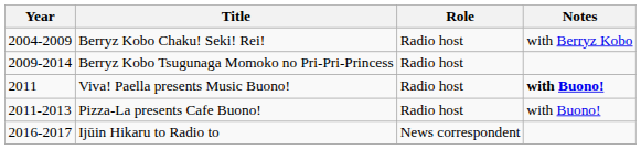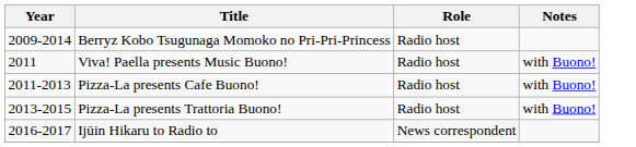 <table class="wikitable sortable">
 <tr>
 <th>Year</th>
 <th>Title</th>
 <th>Role</th>
 <th class="unsortable">Notes</th>
-</tr>
-<tr>
-<td>2004-2009</td>
-<td>Berryz Kobo Chaku! Seki! Rei!</td>
-<td>Radio host</td>
-<td>with <a href='#'>Berryz Kobo</a></td>
 </tr>
 <tr>
 <td>2009-2014</td>
 <td>Berryz Kobo Tsugunaga Momoko no Pri-Pri-Princess</td>
 <td>Radio host</td>
 <td></td>
 </tr>
 <tr>
 <td>2011</td>
 <td>Viva! Paella presents Music Buono!</td>
 <td>Radio host</td>
-<td><strong>with <a href='#'>Buono!</a></strong></td>
+<td>with <a href='#'>Buono!</a></td>
 </tr>
 <tr>
 <td>2011-2013</td>
 <td>Pizza-La presents Cafe Buono!</td>
+<td>Radio host</td>
+<td>with <a href='#'>Buono!</a></td>
+</tr>
+<tr>
+<td>2013-2015</td>
+<td>Pizza-La presents Trattoria Buono!</td>
 <td>Radio host</td>
 <td>with <a href='#'>Buono!</a></td>
 </tr>
 <tr>
 <td>2016-2017</td>
 <td>Ijūin Hikaru to Radio to</td>
 <td>News correspondent</td>
 <td></td>
 </tr>
 <tr>
 </tr>
 </table>
